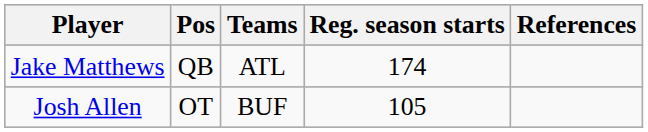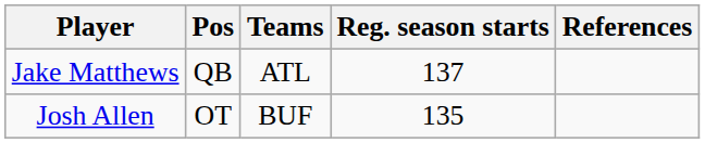 <table class="wikitable">
 <tr>
 <th>Player</th>
 <th>Pos</th>
 <th>Teams</th>
 <th>Reg. season starts</th>
 <th>References</th>
 </tr>
 <tr align="center">
 <td><a href='#'>Jake Matthews</a></td>
 <td>QB</td>
 <td>ATL</td>
-<td>174</td>
+<td>137</td>
 <td></td>
 </tr>
 <tr align="center">
 <td><a href='#'>Josh Allen</a></td>
 <td>OT</td>
 <td>BUF</td>
-<td>105</td>
+<td>135</td>
 <td></td>
 </tr>
 </table>
